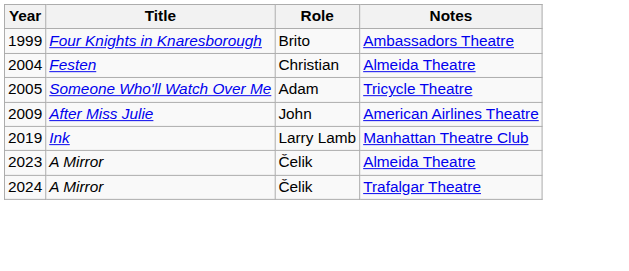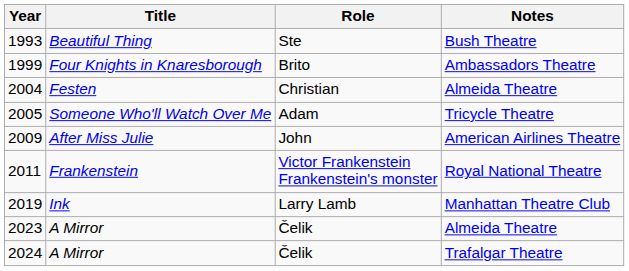 <table class="wikitable sortable">
 <tr>
 <th>Year</th>
 <th>Title</th>
 <th>Role</th>
 <th class="unsortable">Notes</th>
+</tr>
+<tr>
+<td>1993</td>
+<td><em><a href='#'>Beautiful Thing</a></em></td>
+<td>Ste</td>
+<td><a href='#'>Bush Theatre</a></td>
 </tr>
 <tr>
 <td>1999</td>
 <td><em><a href='#'>Four Knights in Knaresborough</a></em></td>
 <td>Brito</td>
 <td><a href='#'>Ambassadors Theatre</a></td>
 </tr>
 <tr>
 <td>2004</td>
 <td><em><a href='#'>Festen</a></em></td>
 <td>Christian</td>
 <td><a href='#'>Almeida Theatre</a></td>
 </tr>
 <tr>
 <td>2005</td>
 <td><em><a href='#'>Someone Who'll Watch Over Me</a></em></td>
 <td>Adam</td>
 <td><a href='#'>Tricycle Theatre</a></td>
 </tr>
 <tr>
 <td>2009</td>
 <td><em><a href='#'>After Miss Julie</a></em></td>
 <td>John</td>
 <td><a href='#'>American Airlines Theatre</a></td>
 </tr>
 <tr>
+<td>2011</td>
+<td><em><a href='#'>Frankenstein</a></em></td>
+<td><a href='#'>Victor Frankenstein</a><br><a href='#'>Frankenstein's monster</a></td>
+<td><a href='#'>Royal National Theatre</a></td>
+</tr>
+<tr>
 <td>2019</td>
 <td><em><a href='#'>Ink</a></em></td>
 <td>Larry Lamb</td>
 <td><a href='#'>Manhattan Theatre Club</a></td>
 </tr>
 <tr>
 <td>2023</td>
 <td><em>A Mirror</em></td>
 <td>Čelik</td>
 <td><a href='#'>Almeida Theatre</a></td>
 </tr>
 <tr>
 <td>2024</td>
 <td><em>A Mirror</em></td>
 <td>Čelik</td>
 <td><a href='#'>Trafalgar Theatre</a></td>
 </tr>
 </table>
